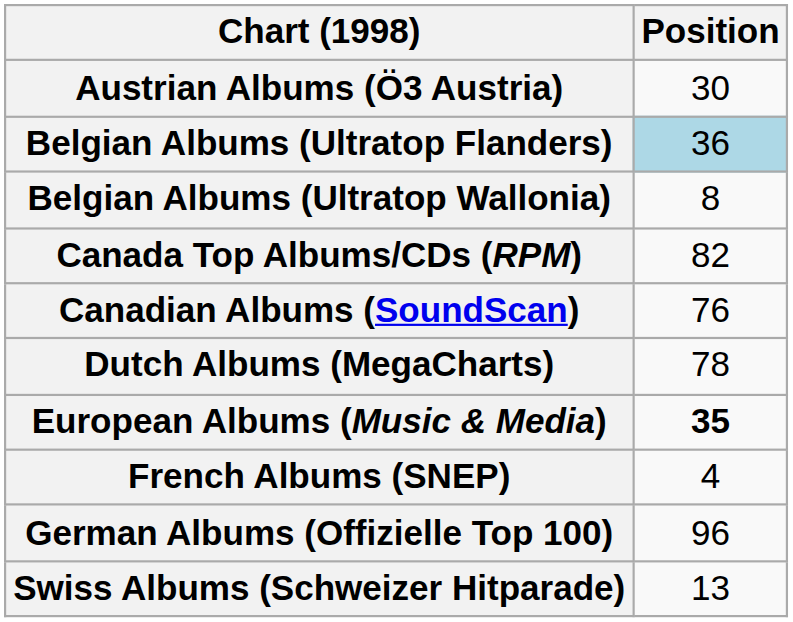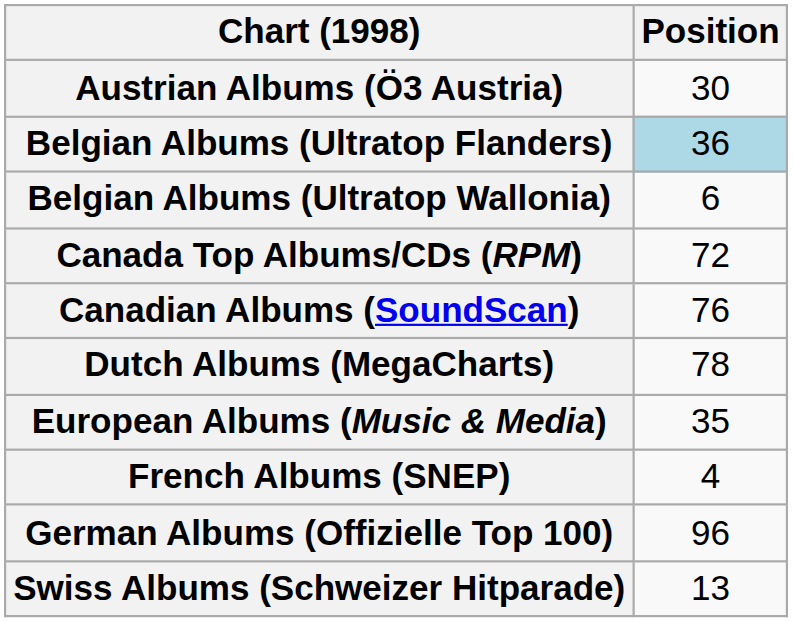 <table class="wikitable sortable plainrowheaders" style="text-align:center">
 <tr>
 <th scope="col">Chart (1998)</th>
 <th scope="col">Position</th>
 </tr>
 <tr>
 <th scope="row">Austrian Albums (Ö3 Austria)</th>
 <td>30</td>
 </tr>
 <tr>
 <th scope="row">Belgian Albums (Ultratop Flanders)</th>
 <td style="background: lightblue;">36</td>
 </tr>
 <tr>
 <th scope="row">Belgian Albums (Ultratop Wallonia)</th>
-<td>8</td>
+<td>6</td>
 </tr>
 <tr>
 <th scope="row">Canada Top Albums/CDs (<em>RPM</em>)</th>
-<td>82</td>
+<td>72</td>
 </tr>
 <tr>
 <th scope="row">Canadian Albums (<a href='#'>SoundScan</a>)</th>
 <td>76</td>
 </tr>
 <tr>
 <th scope="row">Dutch Albums (MegaCharts)</th>
 <td>78</td>
 </tr>
 <tr>
 <th scope="row">European Albums (<em>Music & Media</em>)</th>
-<td><strong>35</strong></td>
+<td>35</td>
 </tr>
 <tr>
 <th scope="row">French Albums (SNEP)</th>
 <td>4</td>
 </tr>
 <tr>
 <th scope="row">German Albums (Offizielle Top 100)</th>
 <td>96</td>
 </tr>
 <tr>
 <th scope="row">Swiss Albums (Schweizer Hitparade)</th>
 <td>13</td>
 </tr>
 </table>
